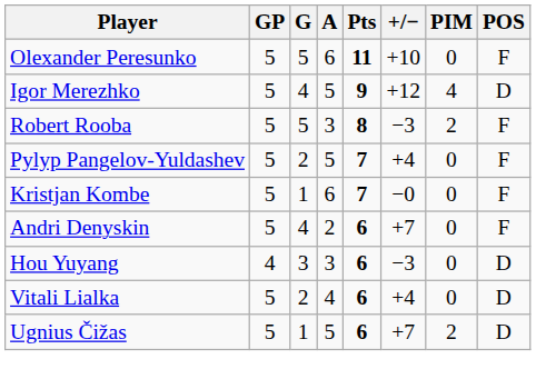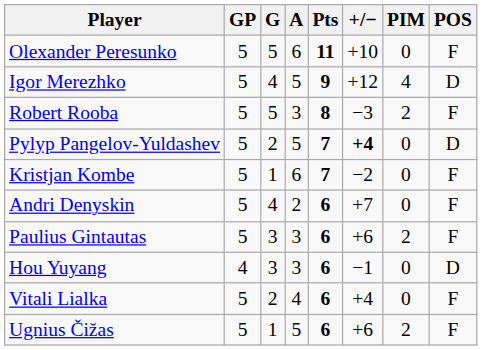 <table class="wikitable sortable" style="text-align:center;">
 <tr>
 <th>Player</th>
 <th>GP</th>
 <th>G</th>
 <th>A</th>
 <th>Pts</th>
 <th>+/−</th>
 <th>PIM</th>
 <th>POS</th>
 </tr>
 <tr>
 <td style="text-align:left;"> <a href='#'>Olexander Peresunko</a></td>
 <td>5</td>
 <td>5</td>
 <td>6</td>
 <td><strong>11</strong></td>
 <td>+10</td>
 <td>0</td>
 <td>F</td>
 </tr>
 <tr>
 <td style="text-align:left;"> <a href='#'>Igor Merezhko</a></td>
 <td>5</td>
 <td>4</td>
 <td>5</td>
 <td><strong>9</strong></td>
 <td>+12</td>
 <td>4</td>
 <td>D</td>
 </tr>
 <tr>
 <td style="text-align:left;"> <a href='#'>Robert Rooba</a></td>
 <td>5</td>
 <td>5</td>
 <td>3</td>
 <td><strong>8</strong></td>
 <td>−3</td>
 <td>2</td>
 <td>F</td>
 </tr>
 <tr>
 <td style="text-align:left;"> <a href='#'>Pylyp Pangelov-Yuldashev</a></td>
 <td>5</td>
 <td>2</td>
 <td>5</td>
 <td><strong>7</strong></td>
-<td>+4</td>
+<td><strong>+4</strong></td>
 <td>0</td>
-<td>F</td>
+<td>D</td>
 </tr>
 <tr>
 <td style="text-align:left;"> <a href='#'>Kristjan Kombe</a></td>
 <td>5</td>
 <td>1</td>
 <td>6</td>
 <td><strong>7</strong></td>
-<td>−0</td>
+<td>−2</td>
 <td>0</td>
 <td>F</td>
 </tr>
 <tr>
 <td style="text-align:left;"> <a href='#'>Andri Denyskin</a></td>
 <td>5</td>
 <td>4</td>
 <td>2</td>
 <td><strong>6</strong></td>
 <td>+7</td>
 <td>0</td>
 <td>F</td>
 </tr>
 <tr>
+<td style="text-align:left;"> <a href='#'>Paulius Gintautas</a></td>
+<td>5</td>
+<td>3</td>
+<td>3</td>
+<td><strong>6</strong></td>
+<td>+6</td>
+<td>2</td>
+<td>F</td>
+</tr>
+<tr>
 <td style="text-align:left;"> <a href='#'>Hou Yuyang</a></td>
 <td>4</td>
 <td>3</td>
 <td>3</td>
 <td><strong>6</strong></td>
-<td>−3</td>
+<td>−1</td>
 <td>0</td>
 <td>D</td>
 </tr>
 <tr>
 <td style="text-align:left;"> <a href='#'>Vitali Lialka</a></td>
 <td>5</td>
 <td>2</td>
 <td>4</td>
 <td><strong>6</strong></td>
 <td>+4</td>
 <td>0</td>
-<td>D</td>
+<td>F</td>
 </tr>
 <tr>
 <td style="text-align:left;"> <a href='#'>Ugnius Čižas</a></td>
 <td>5</td>
 <td>1</td>
 <td>5</td>
 <td><strong>6</strong></td>
-<td>+7</td>
+<td>+6</td>
 <td>2</td>
-<td>D</td>
+<td>F</td>
 </tr>
 </table>
